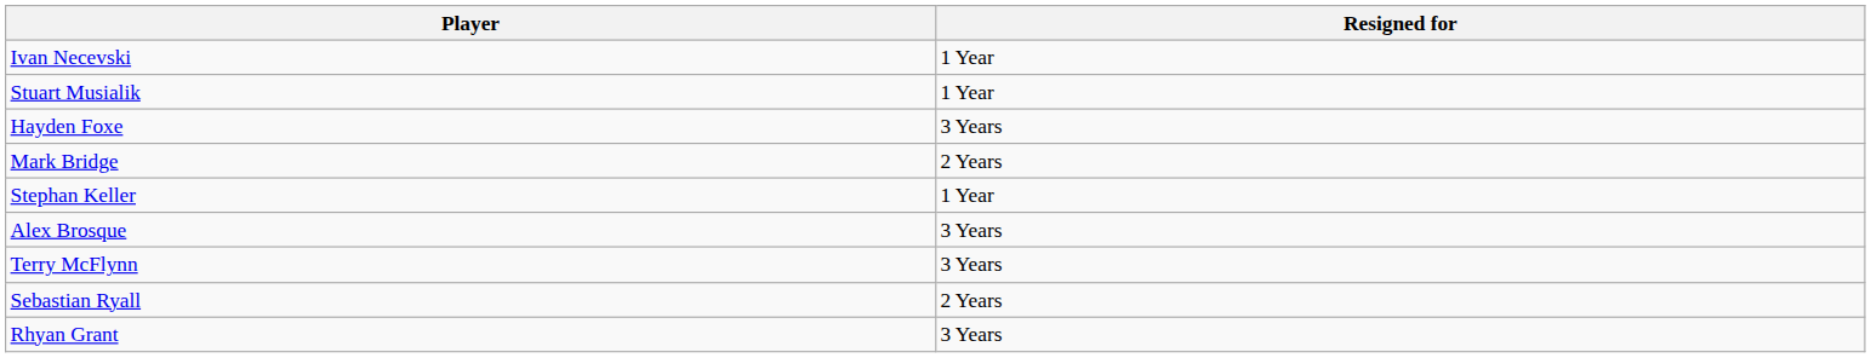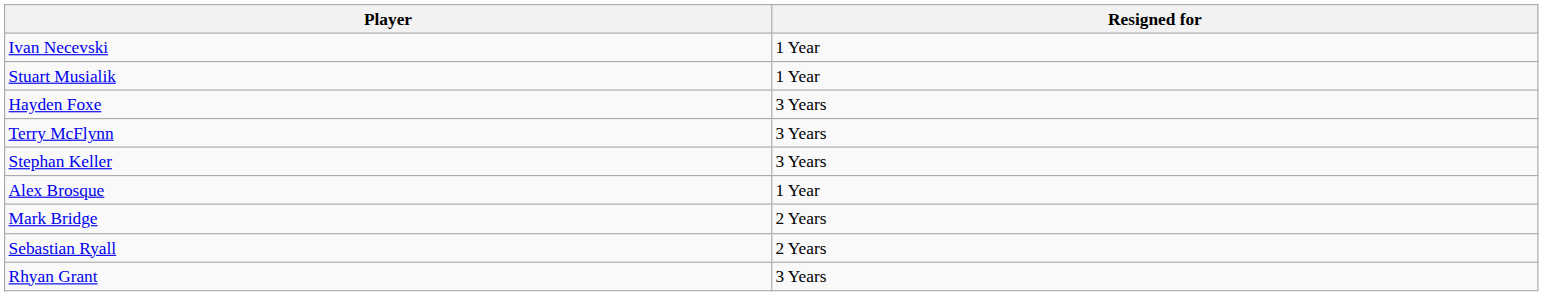 <table class="wikitable" style="text-align:center; font-size:95%;width:85%; text-align:left">
 <tr>
 <th width=10%>Player</th>
 <th width=10%>Resigned for</th>
 </tr>
 <tr>
 <td> <a href='#'>Ivan Necevski</a></td>
 <td>1 Year</td>
 </tr>
 <tr>
 <td> <a href='#'>Stuart Musialik</a></td>
 <td>1 Year</td>
 </tr>
 <tr>
 <td> <a href='#'>Hayden Foxe</a></td>
 <td>3 Years</td>
 </tr>
 <tr>
-<td> <a href='#'>Mark Bridge</a></td>
-<td>2 Years</td>
+<td> <a href='#'>Terry McFlynn</a></td>
+<td>3 Years</td>
 </tr>
 <tr>
 <td> <a href='#'>Stephan Keller</a></td>
+<td>3 Years</td>
+</tr>
+<tr>
+<td> <a href='#'>Alex Brosque</a></td>
 <td>1 Year</td>
 </tr>
 <tr>
-<td> <a href='#'>Alex Brosque</a></td>
-<td>3 Years</td>
-</tr>
-<tr>
-<td> <a href='#'>Terry McFlynn</a></td>
-<td>3 Years</td>
+<td> <a href='#'>Mark Bridge</a></td>
+<td>2 Years</td>
 </tr>
 <tr>
 <td> <a href='#'>Sebastian Ryall</a></td>
 <td>2 Years</td>
 </tr>
 <tr>
 <td> <a href='#'>Rhyan Grant</a></td>
 <td>3 Years</td>
 </tr>
 </table>
